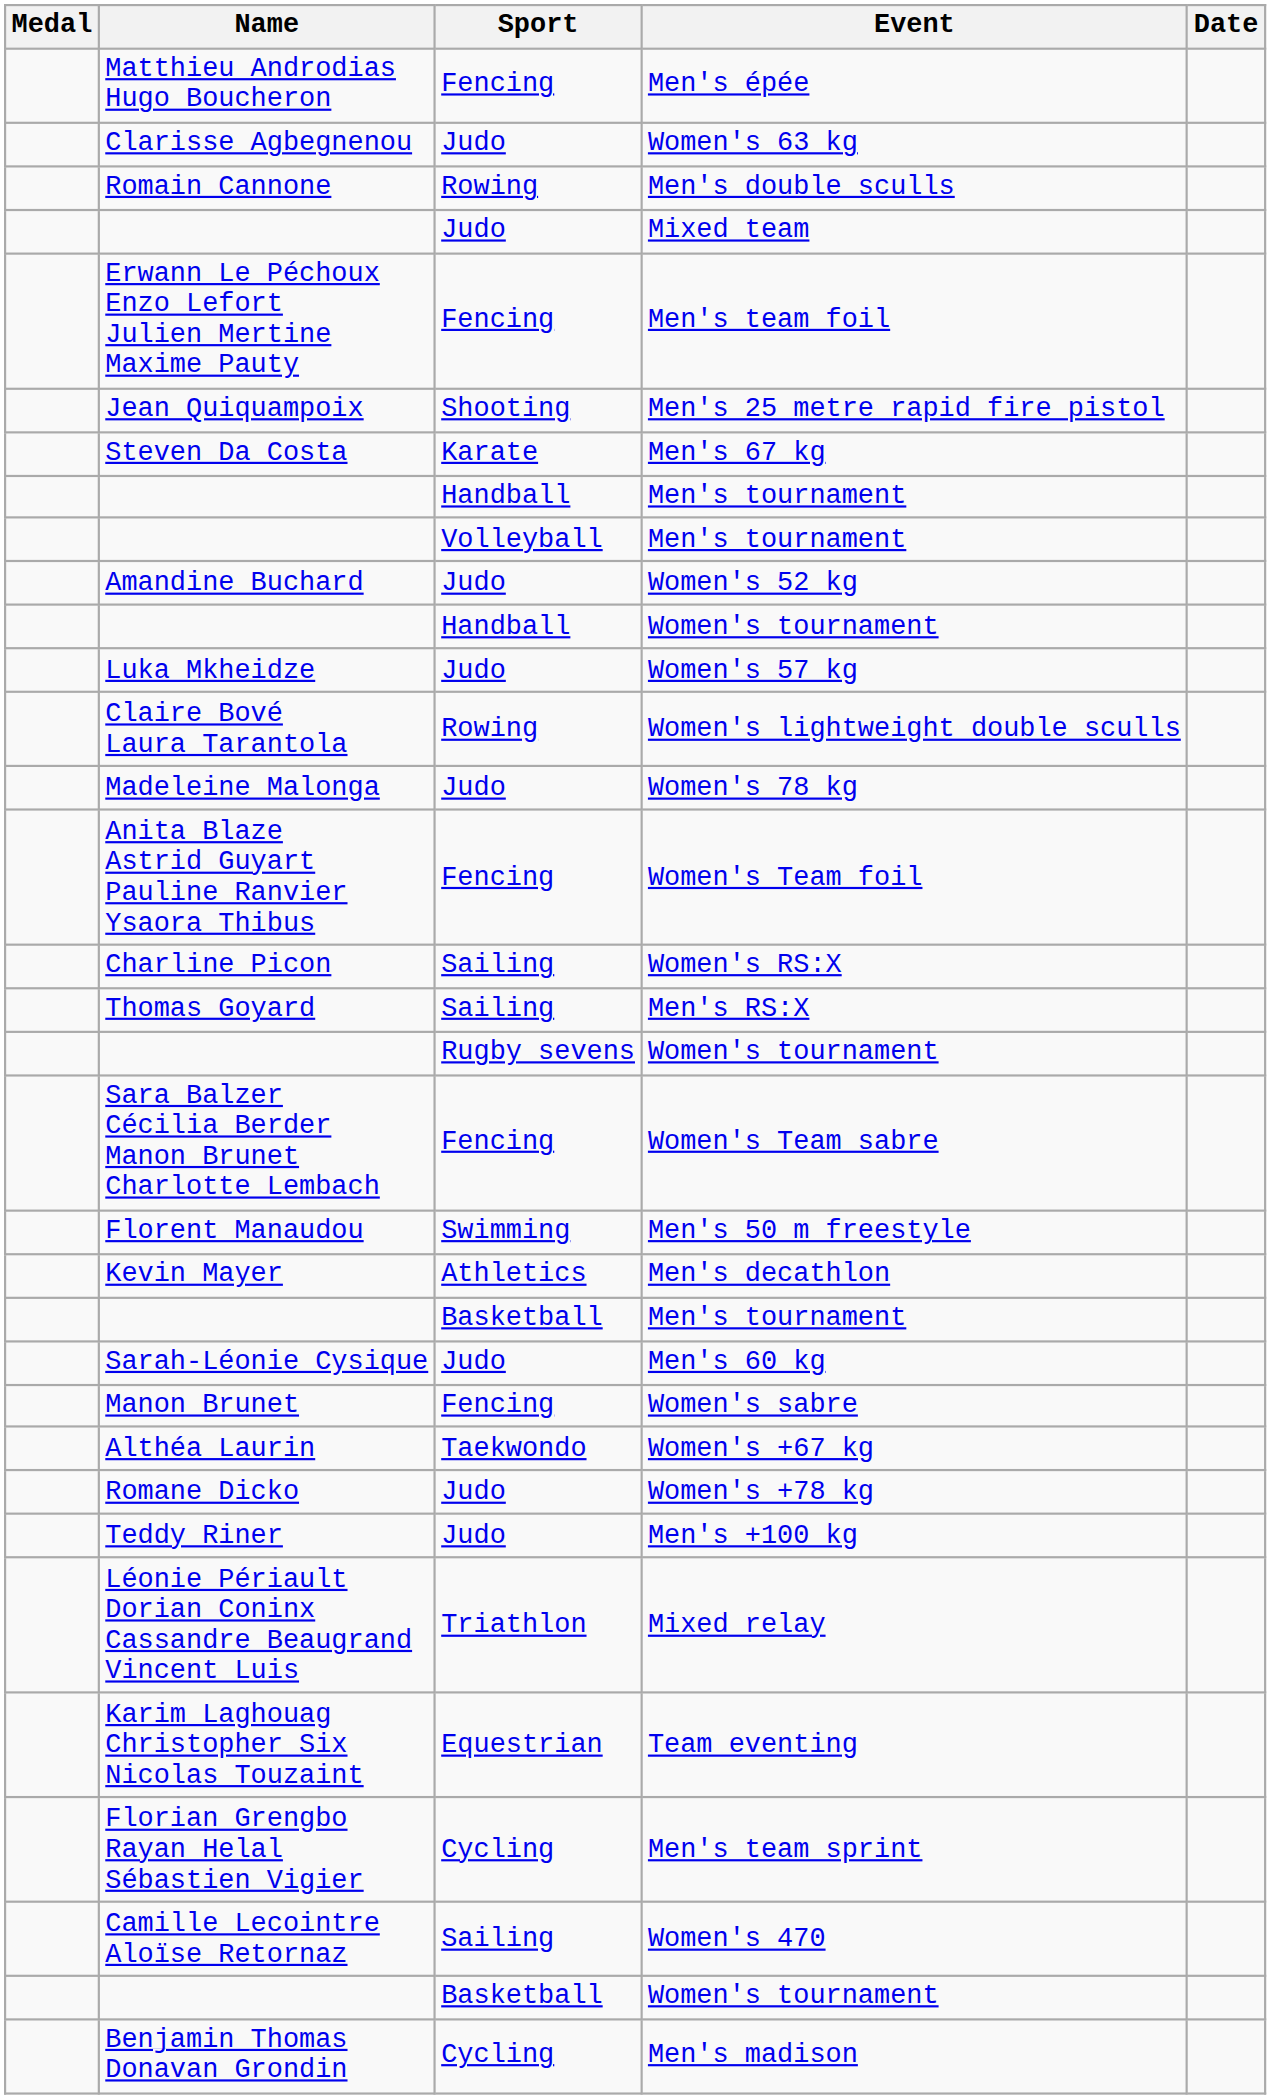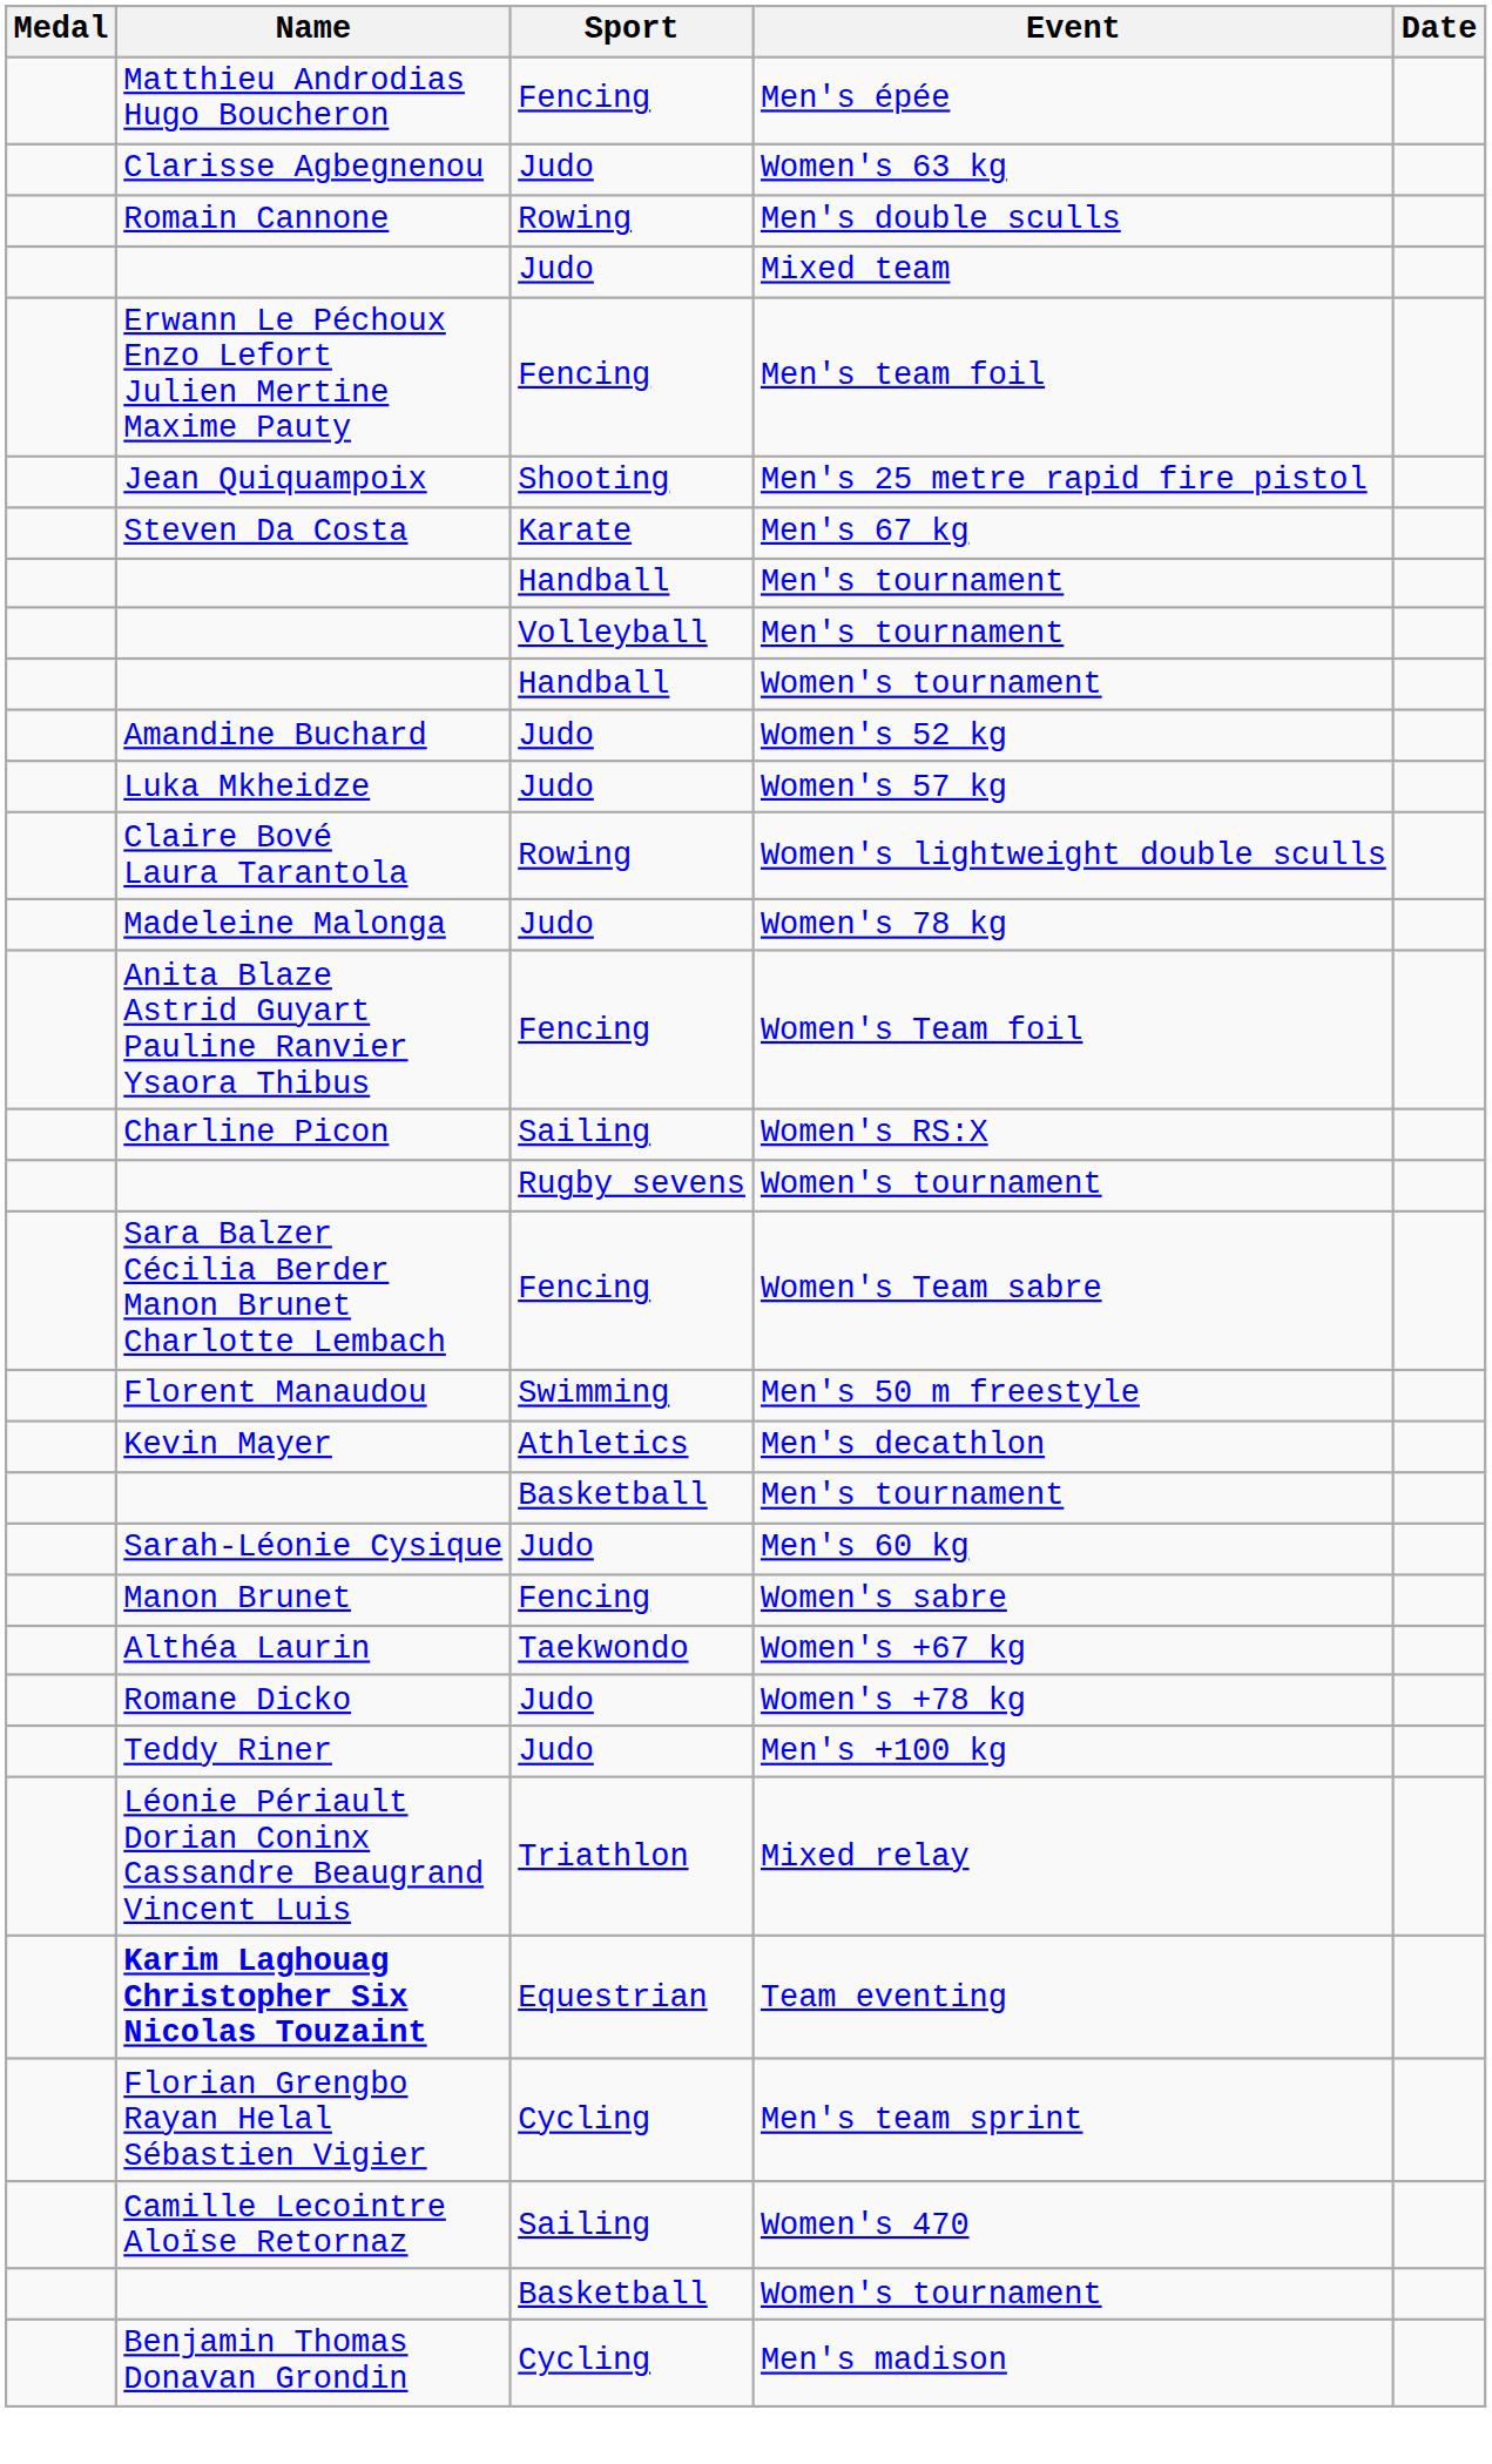 <table class="wikitable sortable" style="font-size:95%">
 <tr>
 <th>Medal</th>
 <th>Name</th>
 <th>Sport</th>
 <th>Event</th>
 <th>Date</th>
 </tr>
 <tr>
 <td></td>
 <td><a href='#'>Matthieu Androdias</a><br><a href='#'>Hugo Boucheron</a></td>
 <td><a href='#'>Fencing</a></td>
 <td><a href='#'>Men's épée</a></td>
 <td></td>
 </tr>
 <tr>
 <td></td>
 <td><a href='#'>Clarisse Agbegnenou</a></td>
 <td><a href='#'>Judo</a></td>
 <td><a href='#'>Women's 63 kg</a></td>
 <td></td>
 </tr>
 <tr>
 <td></td>
 <td><a href='#'>Romain Cannone</a></td>
 <td><a href='#'>Rowing</a></td>
 <td><a href='#'>Men's double sculls</a></td>
 <td></td>
 </tr>
 <tr>
 <td></td>
 <td></td>
 <td><a href='#'>Judo</a></td>
 <td><a href='#'>Mixed team</a></td>
 <td></td>
 </tr>
 <tr>
 <td></td>
 <td><a href='#'>Erwann Le Péchoux</a><br><a href='#'>Enzo Lefort</a><br><a href='#'>Julien Mertine</a><br><a href='#'>Maxime Pauty</a></td>
 <td><a href='#'>Fencing</a></td>
 <td><a href='#'>Men's team foil</a></td>
 <td></td>
 </tr>
 <tr>
 <td></td>
 <td><a href='#'>Jean Quiquampoix</a></td>
 <td><a href='#'>Shooting</a></td>
 <td><a href='#'>Men's 25 metre rapid fire pistol</a></td>
 <td></td>
 </tr>
 <tr>
 <td></td>
 <td><a href='#'>Steven Da Costa</a></td>
 <td><a href='#'>Karate</a></td>
 <td><a href='#'>Men's 67 kg</a></td>
 <td></td>
 </tr>
 <tr>
 <td></td>
 <td></td>
 <td><a href='#'>Handball</a></td>
 <td><a href='#'>Men's tournament</a></td>
 <td></td>
 </tr>
 <tr>
 <td></td>
 <td></td>
 <td><a href='#'>Volleyball</a></td>
 <td><a href='#'>Men's tournament</a></td>
 <td></td>
 </tr>
 <tr>
 <td></td>
-<td><a href='#'>Amandine Buchard</a></td>
-<td><a href='#'>Judo</a></td>
-<td><a href='#'>Women's 52 kg</a></td>
+<td></td>
+<td><a href='#'>Handball</a></td>
+<td><a href='#'>Women's tournament</a></td>
 <td></td>
 </tr>
 <tr>
 <td></td>
-<td></td>
-<td><a href='#'>Handball</a></td>
-<td><a href='#'>Women's tournament</a></td>
+<td><a href='#'>Amandine Buchard</a></td>
+<td><a href='#'>Judo</a></td>
+<td><a href='#'>Women's 52 kg</a></td>
 <td></td>
 </tr>
 <tr>
 <td></td>
 <td><a href='#'>Luka Mkheidze</a></td>
 <td><a href='#'>Judo</a></td>
 <td><a href='#'>Women's 57 kg</a></td>
 <td></td>
 </tr>
 <tr>
 <td></td>
 <td><a href='#'>Claire Bové</a><br><a href='#'>Laura Tarantola</a></td>
 <td><a href='#'>Rowing</a></td>
 <td><a href='#'>Women's lightweight double sculls</a></td>
 <td></td>
 </tr>
 <tr>
 <td></td>
 <td><a href='#'>Madeleine Malonga</a></td>
 <td><a href='#'>Judo</a></td>
 <td><a href='#'>Women's 78 kg</a></td>
 <td></td>
 </tr>
 <tr>
 <td></td>
 <td><a href='#'>Anita Blaze</a><br><a href='#'>Astrid Guyart</a><br><a href='#'>Pauline Ranvier</a><br><a href='#'>Ysaora Thibus</a></td>
 <td><a href='#'>Fencing</a></td>
 <td><a href='#'>Women's Team foil</a></td>
 <td></td>
 </tr>
 <tr>
 <td></td>
 <td><a href='#'>Charline Picon</a></td>
 <td><a href='#'>Sailing</a></td>
 <td><a href='#'>Women's RS:X</a></td>
-<td></td>
-</tr>
-<tr>
-<td></td>
-<td><a href='#'>Thomas Goyard</a></td>
-<td><a href='#'>Sailing</a></td>
-<td><a href='#'>Men's RS:X</a></td>
 <td></td>
 </tr>
 <tr>
 <td></td>
 <td></td>
 <td><a href='#'>Rugby sevens</a></td>
 <td><a href='#'>Women's tournament</a></td>
 <td></td>
 </tr>
 <tr>
 <td></td>
 <td><a href='#'>Sara Balzer</a><br><a href='#'>Cécilia Berder</a><br><a href='#'>Manon Brunet</a><br><a href='#'>Charlotte Lembach</a></td>
 <td><a href='#'>Fencing</a></td>
 <td><a href='#'>Women's Team sabre</a></td>
 <td></td>
 </tr>
 <tr>
 <td></td>
 <td><a href='#'>Florent Manaudou</a></td>
 <td><a href='#'>Swimming</a></td>
 <td><a href='#'>Men's 50 m freestyle</a></td>
 <td></td>
 </tr>
 <tr>
 <td></td>
 <td><a href='#'>Kevin Mayer</a></td>
 <td><a href='#'>Athletics</a></td>
 <td><a href='#'>Men's decathlon</a></td>
 <td></td>
 </tr>
 <tr>
 <td></td>
 <td></td>
 <td><a href='#'>Basketball</a></td>
 <td><a href='#'>Men's tournament</a></td>
 <td></td>
 </tr>
 <tr>
 <td></td>
 <td><a href='#'>Sarah-Léonie Cysique</a></td>
 <td><a href='#'>Judo</a></td>
 <td><a href='#'>Men's 60 kg</a></td>
 <td></td>
 </tr>
 <tr>
 <td></td>
 <td><a href='#'>Manon Brunet</a></td>
 <td><a href='#'>Fencing</a></td>
 <td><a href='#'>Women's sabre</a></td>
 <td></td>
 </tr>
 <tr>
 <td></td>
 <td><a href='#'>Althéa Laurin</a></td>
 <td><a href='#'>Taekwondo</a></td>
 <td><a href='#'>Women's +67 kg</a></td>
 <td></td>
 </tr>
 <tr>
 <td></td>
 <td><a href='#'>Romane Dicko</a></td>
 <td><a href='#'>Judo</a></td>
 <td><a href='#'>Women's +78 kg</a></td>
 <td></td>
 </tr>
 <tr>
 <td></td>
 <td><a href='#'>Teddy Riner</a></td>
 <td><a href='#'>Judo</a></td>
 <td><a href='#'>Men's +100 kg</a></td>
 <td></td>
 </tr>
 <tr>
 <td></td>
 <td><a href='#'>Léonie Périault</a><br><a href='#'>Dorian Coninx</a><br><a href='#'>Cassandre Beaugrand</a><br><a href='#'>Vincent Luis</a></td>
 <td><a href='#'>Triathlon</a></td>
 <td><a href='#'>Mixed relay</a></td>
 <td></td>
 </tr>
 <tr>
 <td></td>
-<td><a href='#'>Karim Laghouag</a><br><a href='#'>Christopher Six</a><br><a href='#'>Nicolas Touzaint</a></td>
+<td><strong><a href='#'>Karim Laghouag</a><br><a href='#'>Christopher Six</a><br><a href='#'>Nicolas Touzaint</a></strong></td>
 <td><a href='#'>Equestrian</a></td>
 <td><a href='#'>Team eventing</a></td>
 <td></td>
 </tr>
 <tr>
 <td></td>
 <td><a href='#'>Florian Grengbo</a><br><a href='#'>Rayan Helal</a><br><a href='#'>Sébastien Vigier</a></td>
 <td><a href='#'>Cycling</a></td>
 <td><a href='#'>Men's team sprint</a></td>
 <td></td>
 </tr>
 <tr>
 <td></td>
 <td><a href='#'>Camille Lecointre</a><br><a href='#'>Aloïse Retornaz</a></td>
 <td><a href='#'>Sailing</a></td>
 <td><a href='#'>Women's 470</a></td>
 <td></td>
 </tr>
 <tr>
 <td></td>
 <td></td>
 <td><a href='#'>Basketball</a></td>
 <td><a href='#'>Women's tournament</a></td>
 <td></td>
 </tr>
 <tr>
 <td></td>
 <td><a href='#'>Benjamin Thomas</a><br><a href='#'>Donavan Grondin</a></td>
 <td><a href='#'>Cycling</a></td>
 <td><a href='#'>Men's madison</a></td>
 <td></td>
 </tr>
 </table>
